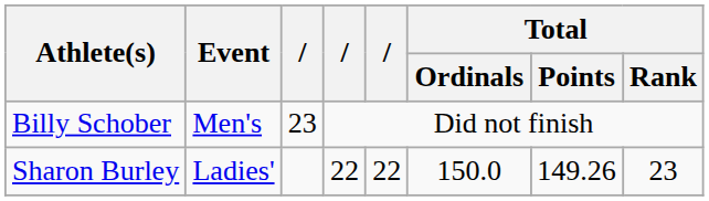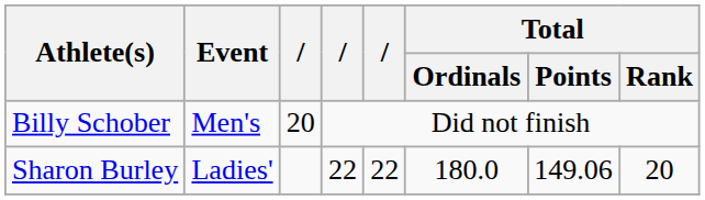 <table class="wikitable" style="font-size:90%">
 <tr>
 <th rowspan="2">Athlete(s)</th>
 <th rowspan="2">Event</th>
 <th rowspan="2">/</th>
 <th rowspan="2">/</th>
 <th rowspan="2">/</th>
 <th colspan="3">Total</th>
 </tr>
 <tr>
 <th>Ordinals</th>
 <th>Points</th>
 <th>Rank</th>
 </tr>
 <tr align="center">
 <td align="left"><a href='#'>Billy Schober</a></td>
 <td align="left"><a href='#'>Men's</a></td>
-<td>23</td>
+<td>20</td>
 <td colspan=5>Did not finish</td>
 </tr>
 <tr align="center">
 <td align="left"><a href='#'>Sharon Burley</a></td>
 <td align="left"><a href='#'>Ladies'</a></td>
 <td></td>
 <td>22</td>
 <td>22</td>
-<td>150.0</td>
-<td>149.26</td>
-<td>23</td>
+<td>180.0</td>
+<td>149.06</td>
+<td>20</td>
 </tr>
 </table>
